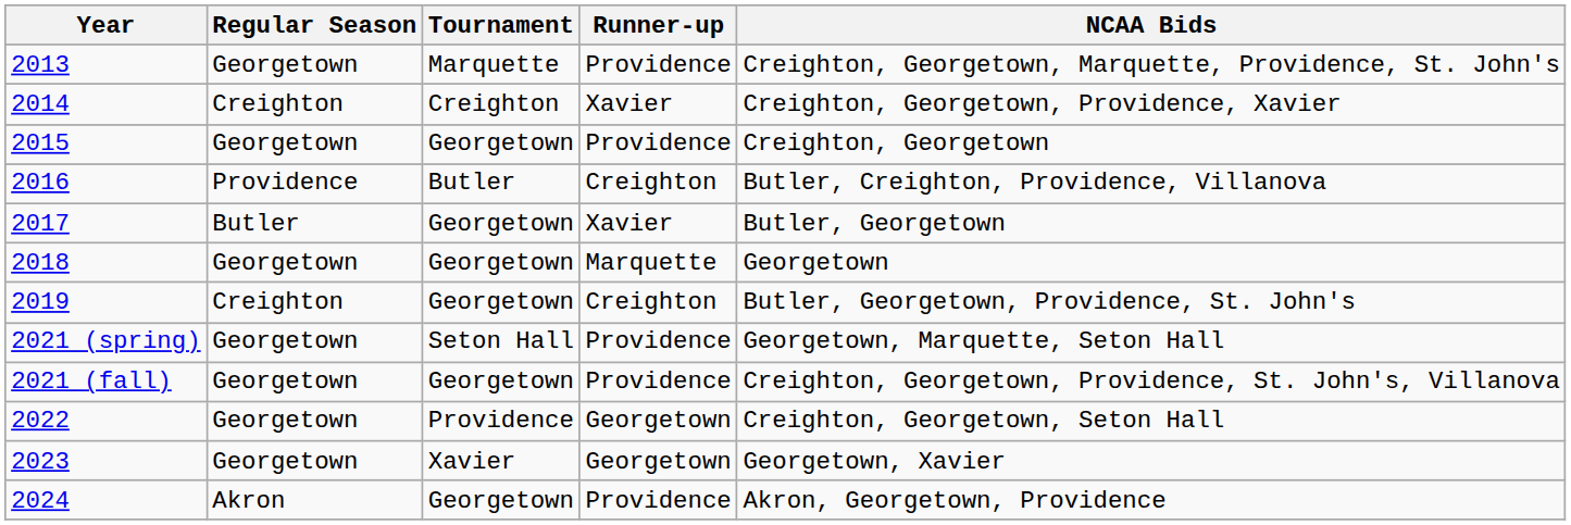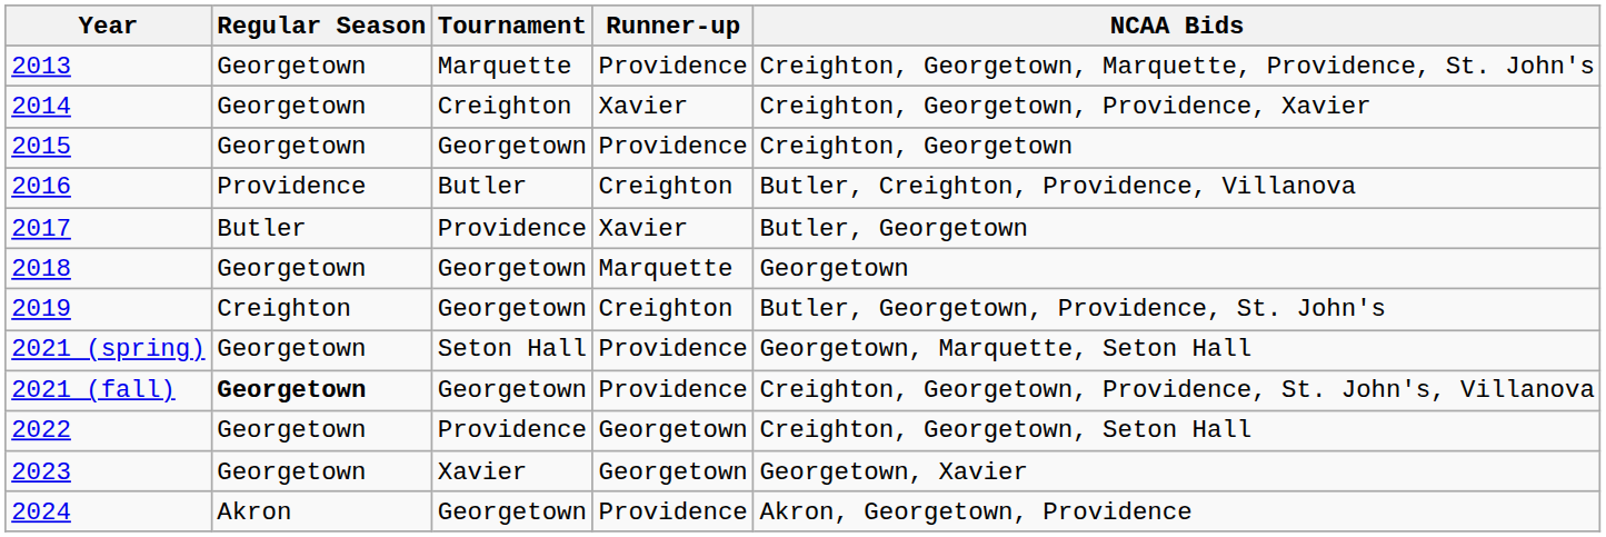 <table class="wikitable sortable">
 <tr>
 <th>Year</th>
 <th>Regular Season</th>
 <th>Tournament</th>
 <th>Runner-up</th>
 <th>NCAA Bids</th>
 </tr>
 <tr>
 <td><a href='#'>2013</a></td>
 <td>Georgetown</td>
 <td>Marquette</td>
 <td>Providence</td>
 <td>Creighton, Georgetown, Marquette, Providence, St. John's</td>
 </tr>
 <tr>
 <td><a href='#'>2014</a></td>
-<td>Creighton</td>
+<td>Georgetown</td>
 <td>Creighton</td>
 <td>Xavier</td>
 <td>Creighton, Georgetown, Providence, Xavier</td>
 </tr>
 <tr>
 <td><a href='#'>2015</a></td>
 <td>Georgetown</td>
 <td>Georgetown</td>
 <td>Providence</td>
 <td>Creighton, Georgetown</td>
 </tr>
 <tr>
 <td><a href='#'>2016</a></td>
 <td>Providence</td>
 <td>Butler</td>
 <td>Creighton</td>
 <td>Butler, Creighton, Providence, Villanova</td>
 </tr>
 <tr>
 <td><a href='#'>2017</a></td>
 <td>Butler</td>
-<td>Georgetown</td>
+<td>Providence</td>
 <td>Xavier</td>
 <td>Butler, Georgetown</td>
 </tr>
 <tr>
 <td><a href='#'>2018</a></td>
 <td>Georgetown</td>
 <td>Georgetown</td>
 <td>Marquette</td>
 <td>Georgetown</td>
 </tr>
 <tr>
 <td><a href='#'>2019</a></td>
 <td>Creighton</td>
 <td>Georgetown</td>
 <td>Creighton</td>
 <td>Butler, Georgetown, Providence, St. John's</td>
 </tr>
 <tr>
 <td><a href='#'>2021 (spring)</a></td>
 <td>Georgetown</td>
 <td>Seton Hall</td>
 <td>Providence</td>
 <td>Georgetown, Marquette, Seton Hall</td>
 </tr>
 <tr>
 <td><a href='#'>2021 (fall)</a></td>
-<td>Georgetown</td>
+<td><strong>Georgetown</strong></td>
 <td>Georgetown</td>
 <td>Providence</td>
 <td>Creighton, Georgetown, Providence, St. John's, Villanova</td>
 </tr>
 <tr>
 <td><a href='#'>2022</a></td>
 <td>Georgetown</td>
 <td>Providence</td>
 <td>Georgetown</td>
 <td>Creighton, Georgetown, Seton Hall</td>
 </tr>
 <tr>
 <td><a href='#'>2023</a></td>
 <td>Georgetown</td>
 <td>Xavier</td>
 <td>Georgetown</td>
 <td>Georgetown, Xavier</td>
 </tr>
 <tr>
 <td><a href='#'>2024</a></td>
 <td>Akron</td>
 <td>Georgetown</td>
 <td>Providence</td>
 <td>Akron, Georgetown, Providence</td>
 </tr>
 </table>
